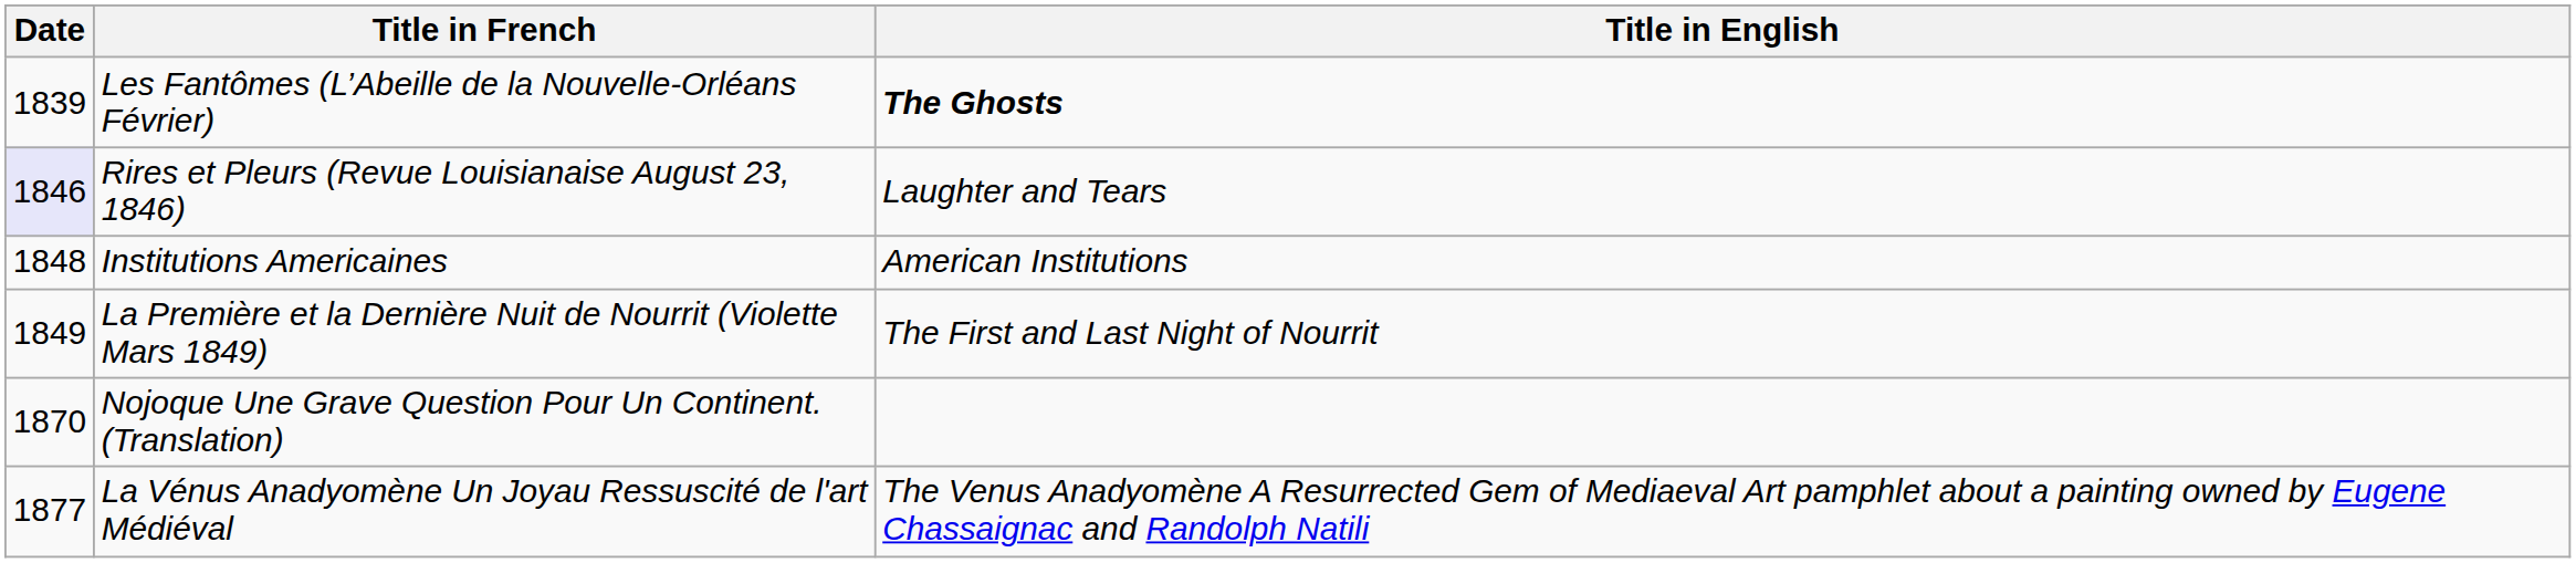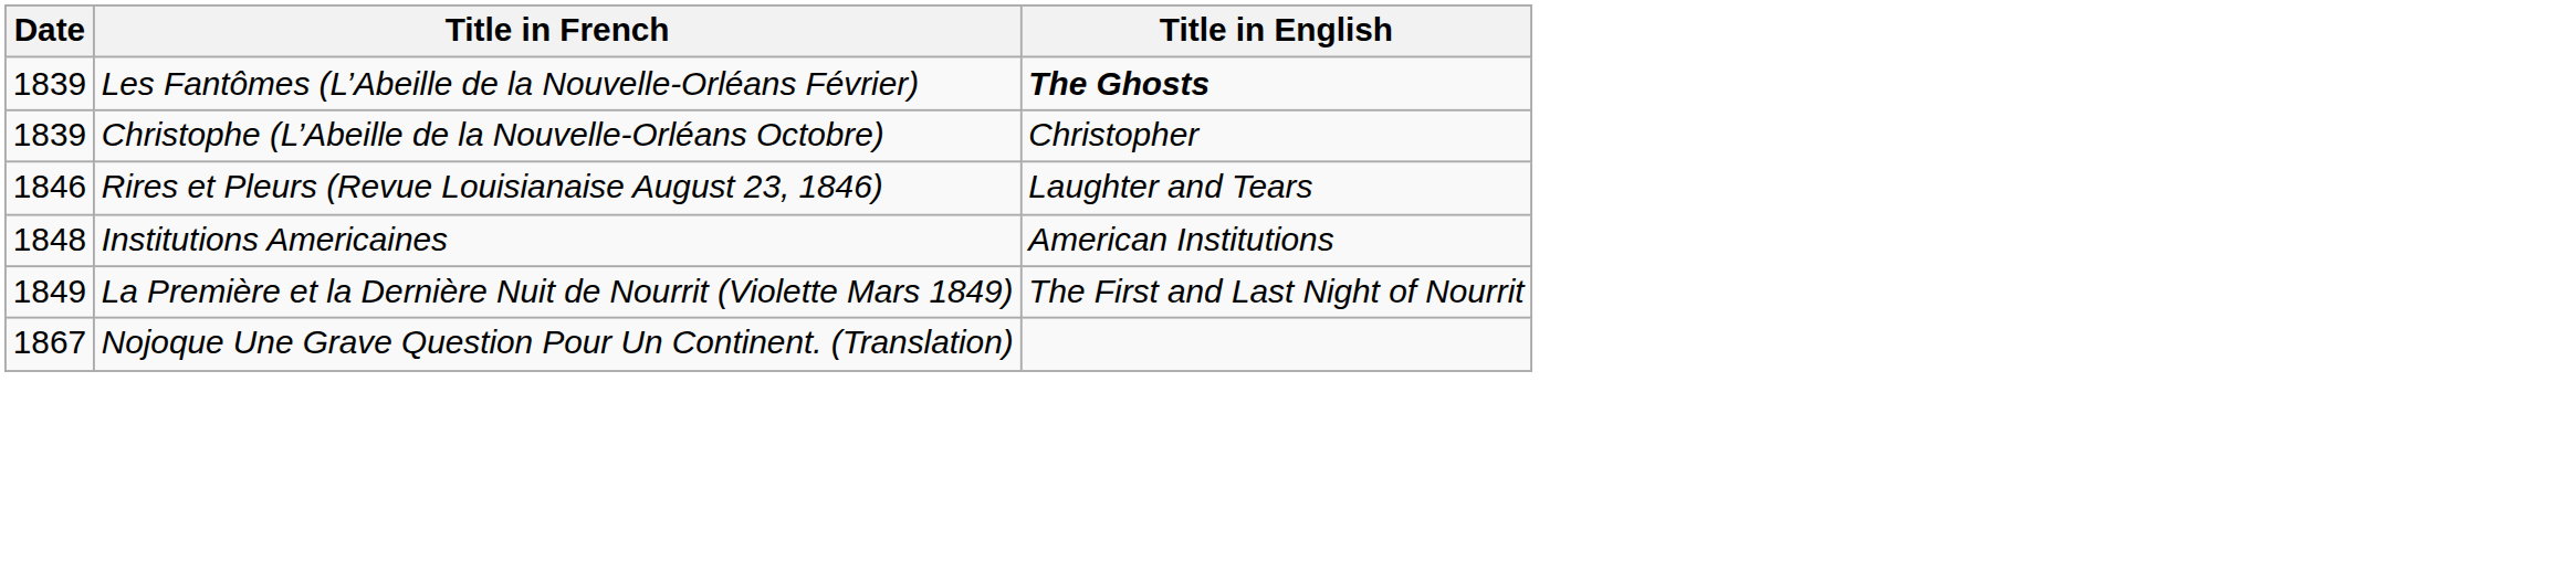 <table class="wikitable">
 <tr>
 <th>Date</th>
 <th>Title in French</th>
 <th>Title in English</th>
 </tr>
 <tr>
 <td>1839</td>
 <td><em>Les Fantômes (L’Abeille de la Nouvelle-Orléans Février)</em></td>
 <td><strong><em>The Ghosts</em></strong></td>
 </tr>
 <tr>
-<td style="background: lavender;">1846</td>
+<td>1839</td>
+<td><em>Christophe (L’Abeille de la Nouvelle-Orléans Octobre)</em></td>
+<td><em>Christopher</em></td>
+</tr>
+<tr>
+<td>1846</td>
 <td><em>Rires et Pleurs (Revue Louisianaise August 23, 1846)</em></td>
 <td><em>Laughter and Tears</em></td>
 </tr>
 <tr>
 <td>1848</td>
 <td><em>Institutions Americaines</em></td>
 <td><em>American Institutions</em></td>
 </tr>
 <tr>
 <td>1849</td>
 <td><em>La Première et la Dernière Nuit de Nourrit (Violette Mars 1849)</em></td>
 <td><em>The First and Last Night of Nourrit</em></td>
 </tr>
 <tr>
-<td>1870</td>
+<td>1867</td>
 <td><em>Nojoque Une Grave Question Pour Un Continent. (Translation)</em></td>
 <td><em></em></td>
 </tr>
-<tr>
-<td>1877</td>
-<td><em>La Vénus Anadyomène Un Joyau Ressuscité de l'art Médiéval</em></td>
-<td><em>The Venus Anadyomène A Resurrected Gem of Mediaeval Art pamphlet about a painting owned by <a href='#'>Eugene Chassaignac</a> and <a href='#'>Randolph Natili</a></em></td>
-</tr>
 </table>
